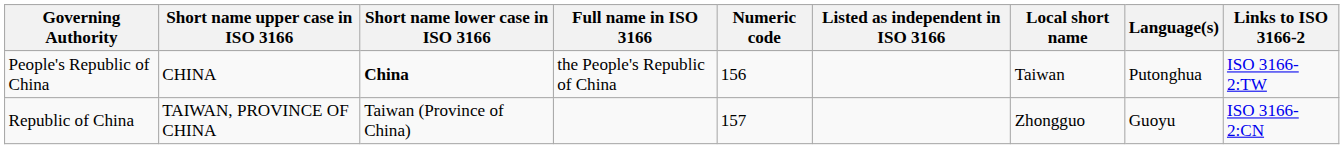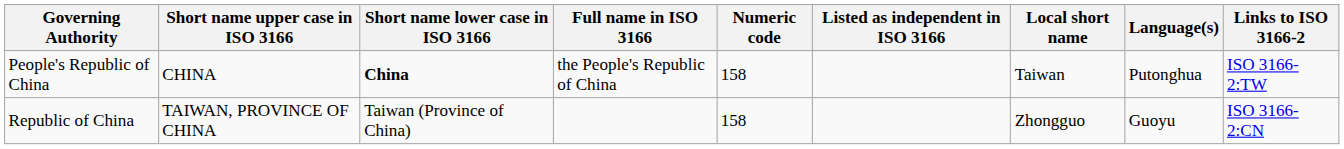 <table class="wikitable sortable" border="1">
 <tr>
 <th>Governing Authority</th>
 <th>Short name upper case in ISO 3166</th>
 <th>Short name lower case in ISO 3166</th>
 <th>Full name in ISO 3166</th>
 <th>Numeric code</th>
 <th>Listed as independent in ISO 3166</th>
 <th>Local short name</th>
 <th>Language(s)</th>
 <th>Links to ISO 3166-2</th>
 </tr>
 <tr>
 <td>People's Republic of China</td>
 <td>CHINA</td>
 <td><strong>China</strong></td>
 <td>the People's Republic of China</td>
-<td>156</td>
+<td>158</td>
 <td></td>
 <td>Taiwan</td>
 <td>Putonghua</td>
 <td><a href='#'>ISO 3166-2:TW</a></td>
 </tr>
 <tr>
 <td>Republic of China</td>
 <td>TAIWAN, PROVINCE OF CHINA</td>
 <td>Taiwan (Province of China)</td>
 <td></td>
-<td>157</td>
+<td>158</td>
 <td></td>
 <td>Zhongguo</td>
 <td>Guoyu</td>
 <td><a href='#'>ISO 3166-2:CN</a></td>
 </tr>
 </table>
